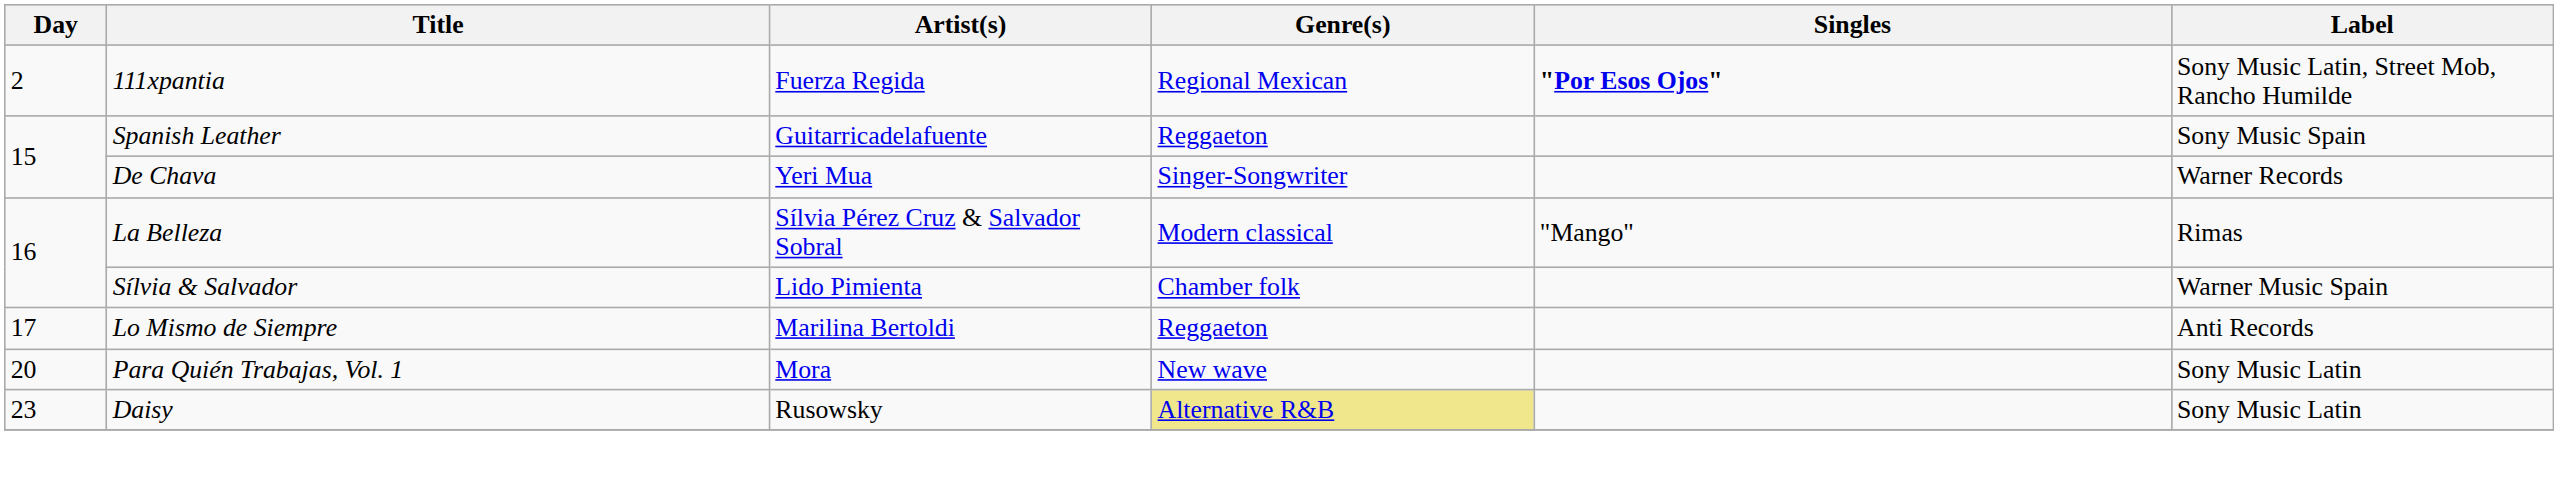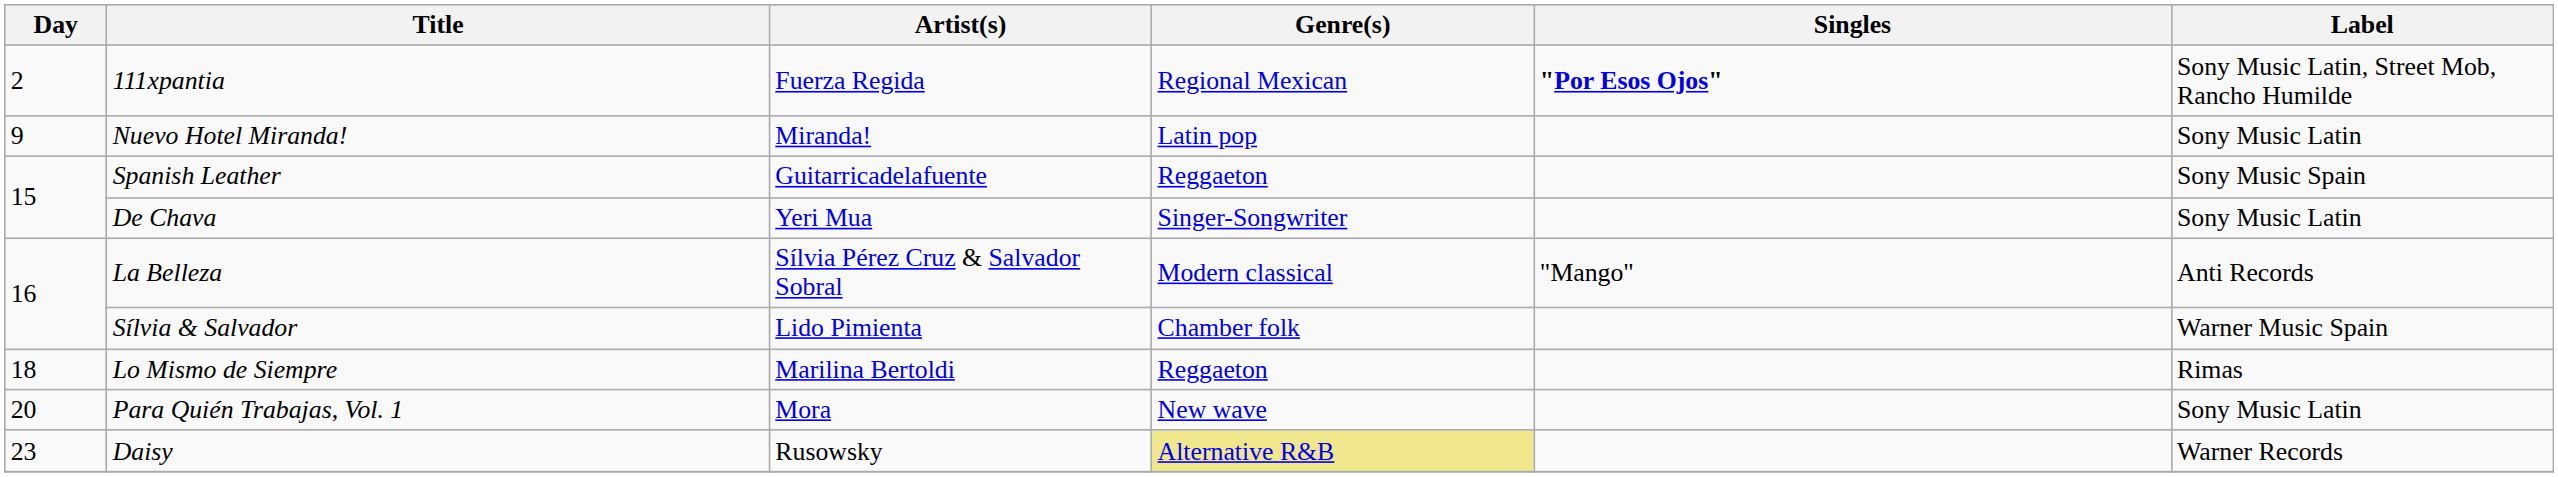 <table class="wikitable" style="width:100%; margin-bottom:4px">
 <tr>
 <th scope="col" width="4%">Day</th>
 <th scope="col" width="26%">Title</th>
 <th scope="col" width="15%">Artist(s)</th>
 <th scope="col" width="15%">Genre(s)</th>
 <th scope="col" width="25%">Singles</th>
 <th scope="col" width="15%">Label</th>
 </tr>
 <tr>
 <td>2</td>
 <td><em>111xpantia</em></td>
 <td><a href='#'>Fuerza Regida</a></td>
 <td><a href='#'>Regional Mexican</a></td>
 <td><strong>"<a href='#'>Por Esos Ojos</a>"</strong></td>
 <td>Sony Music Latin, Street Mob, Rancho Humilde</td>
 </tr>
 <tr>
+<td>9</td>
+<td><em>Nuevo Hotel Miranda!</em></td>
+<td><a href='#'>Miranda!</a></td>
+<td><a href='#'>Latin pop</a></td>
+<td></td>
+<td>Sony Music Latin</td>
+</tr>
+<tr>
 <td rowspan="2">15</td>
 <td><em>Spanish Leather</em></td>
 <td><a href='#'>Guitarricadelafuente</a></td>
 <td><a href='#'>Reggaeton</a></td>
 <td></td>
 <td>Sony Music Spain</td>
 </tr>
 <tr>
 <td><em>De Chava</em></td>
 <td><a href='#'>Yeri Mua</a></td>
 <td><a href='#'>Singer-Songwriter</a></td>
 <td></td>
-<td>Warner Records</td>
+<td>Sony Music Latin</td>
 </tr>
 <tr>
 <td rowspan="2">16</td>
 <td><em>La Belleza</em></td>
 <td><a href='#'>Sílvia Pérez Cruz</a> & <a href='#'>Salvador Sobral</a></td>
 <td><a href='#'>Modern classical</a></td>
 <td>"Mango"</td>
-<td>Rimas</td>
+<td>Anti Records</td>
 </tr>
 <tr>
 <td><em>Sílvia & Salvador</em></td>
 <td><a href='#'>Lido Pimienta</a></td>
 <td><a href='#'>Chamber folk</a></td>
 <td></td>
 <td>Warner Music Spain</td>
 </tr>
 <tr>
-<td>17</td>
+<td>18</td>
 <td><em>Lo Mismo de Siempre</em></td>
 <td><a href='#'>Marilina Bertoldi</a></td>
 <td><a href='#'>Reggaeton</a></td>
 <td></td>
-<td>Anti Records</td>
+<td>Rimas</td>
 </tr>
 <tr>
 <td>20</td>
 <td><em>Para Quién Trabajas, Vol. 1</em></td>
 <td><a href='#'>Mora</a></td>
 <td><a href='#'>New wave</a></td>
 <td></td>
 <td>Sony Music Latin</td>
 </tr>
 <tr>
 <td>23</td>
 <td><em>Daisy</em></td>
 <td>Rusowsky</td>
 <td style="background: khaki;"><a href='#'>Alternative R&B</a></td>
 <td></td>
-<td>Sony Music Latin</td>
+<td>Warner Records</td>
 </tr>
 <tr>
 </tr>
 </table>
